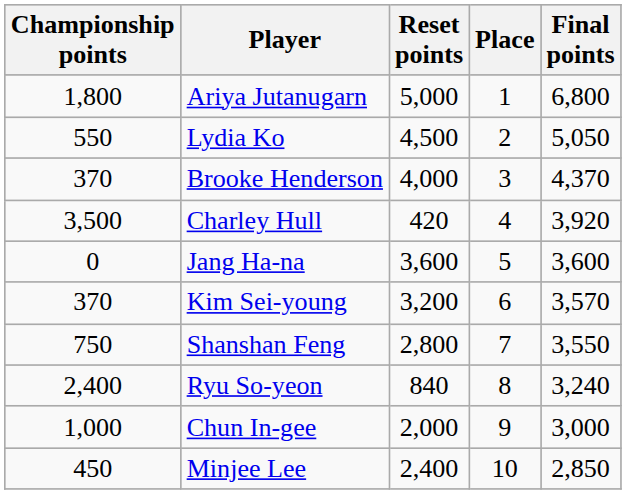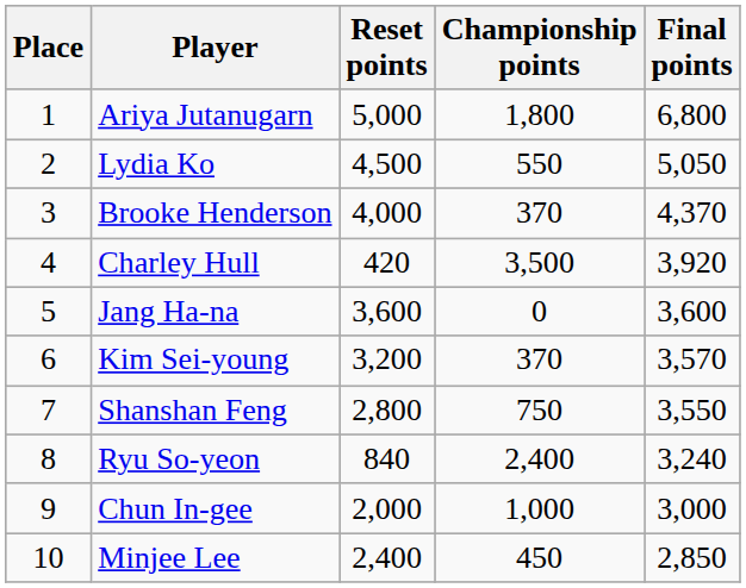 <table class="wikitable" style="text-align:center">
 <tr>
-<th>Championship<br>points</th>
+<th>Place</th>
 <th>Player</th>
 <th>Reset<br>points</th>
-<th>Place</th>
+<th>Championship<br>points</th>
 <th>Final<br>points</th>
 </tr>
 <tr>
-<td>1,800</td>
+<td>1</td>
 <td align=left> <a href='#'>Ariya Jutanugarn</a></td>
 <td>5,000</td>
-<td>1</td>
+<td>1,800</td>
 <td>6,800</td>
 </tr>
 <tr>
-<td>550</td>
+<td>2</td>
 <td align=left> <a href='#'>Lydia Ko</a></td>
 <td>4,500</td>
-<td>2</td>
+<td>550</td>
 <td>5,050</td>
 </tr>
 <tr>
-<td>370</td>
+<td>3</td>
 <td align=left> <a href='#'>Brooke Henderson</a></td>
 <td>4,000</td>
-<td>3</td>
+<td>370</td>
 <td>4,370</td>
 </tr>
 <tr>
-<td>3,500</td>
+<td>4</td>
 <td align=left> <a href='#'>Charley Hull</a></td>
 <td>420</td>
-<td>4</td>
+<td>3,500</td>
 <td>3,920</td>
 </tr>
 <tr>
-<td>0</td>
+<td>5</td>
 <td align=left> <a href='#'>Jang Ha-na</a></td>
 <td>3,600</td>
-<td>5</td>
+<td>0</td>
 <td>3,600</td>
 </tr>
 <tr>
-<td>370</td>
+<td>6</td>
 <td align=left> <a href='#'>Kim Sei-young</a></td>
 <td>3,200</td>
-<td>6</td>
+<td>370</td>
 <td>3,570</td>
 </tr>
 <tr>
-<td>750</td>
+<td>7</td>
 <td align=left> <a href='#'>Shanshan Feng</a></td>
 <td>2,800</td>
-<td>7</td>
+<td>750</td>
 <td>3,550</td>
 </tr>
 <tr>
-<td>2,400</td>
+<td>8</td>
 <td align=left> <a href='#'>Ryu So-yeon</a></td>
 <td>840</td>
-<td>8</td>
+<td>2,400</td>
 <td>3,240</td>
 </tr>
 <tr>
-<td>1,000</td>
+<td>9</td>
 <td align=left> <a href='#'>Chun In-gee</a></td>
 <td>2,000</td>
-<td>9</td>
+<td>1,000</td>
 <td>3,000</td>
 </tr>
 <tr>
-<td>450</td>
+<td>10</td>
 <td align=left> <a href='#'>Minjee Lee</a></td>
 <td>2,400</td>
-<td>10</td>
+<td>450</td>
 <td>2,850</td>
 </tr>
 </table>
